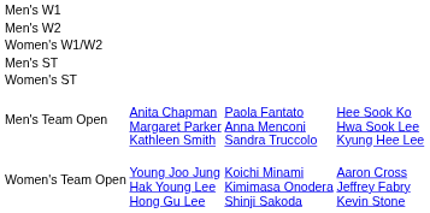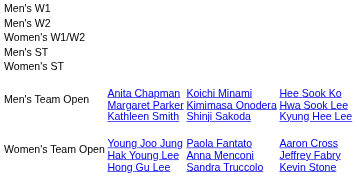 <table>
 <tr>
 <td>Men's W1<br></td>
 <td></td>
 <td></td>
 <td></td>
 </tr>
 <tr>
 <td>Men's W2<br></td>
 <td></td>
 <td></td>
 <td></td>
 </tr>
 <tr>
 <td>Women's W1/W2<br></td>
 <td></td>
 <td></td>
 <td></td>
 </tr>
 <tr>
 <td>Men's ST<br></td>
 <td></td>
 <td></td>
 <td></td>
 </tr>
 <tr>
 <td>Women's ST<br></td>
 <td></td>
 <td></td>
 <td></td>
 </tr>
 <tr>
 <td>Men's Team Open<br></td>
 <td><br><a href='#'>Anita Chapman</a> <br> <a href='#'>Margaret Parker</a> <br> <a href='#'>Kathleen Smith</a></td>
-<td><br><a href='#'>Paola Fantato</a> <br> <a href='#'>Anna Menconi</a> <br> <a href='#'>Sandra Truccolo</a></td>
+<td><br><a href='#'>Koichi Minami</a> <br> <a href='#'>Kimimasa Onodera</a> <br> <a href='#'>Shinji Sakoda</a></td>
 <td><br><a href='#'>Hee Sook Ko</a> <br> <a href='#'>Hwa Sook Lee</a> <br> <a href='#'>Kyung Hee Lee</a></td>
 </tr>
 <tr>
 <td>Women's Team Open<br></td>
 <td><br><a href='#'>Young Joo Jung</a> <br> <a href='#'>Hak Young Lee</a> <br> <a href='#'>Hong Gu Lee</a></td>
-<td><br><a href='#'>Koichi Minami</a> <br> <a href='#'>Kimimasa Onodera</a> <br> <a href='#'>Shinji Sakoda</a></td>
+<td><br><a href='#'>Paola Fantato</a> <br> <a href='#'>Anna Menconi</a> <br> <a href='#'>Sandra Truccolo</a></td>
 <td><br><a href='#'>Aaron Cross</a> <br> <a href='#'>Jeffrey Fabry</a> <br> <a href='#'>Kevin Stone</a></td>
 </tr>
 </table>
